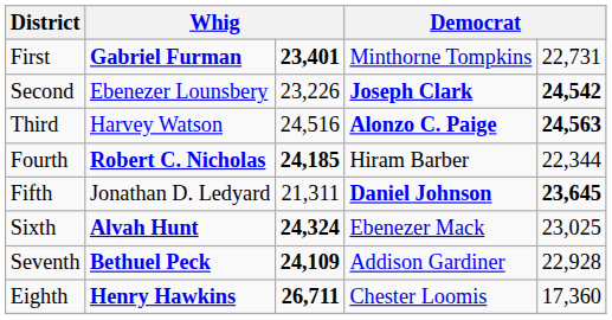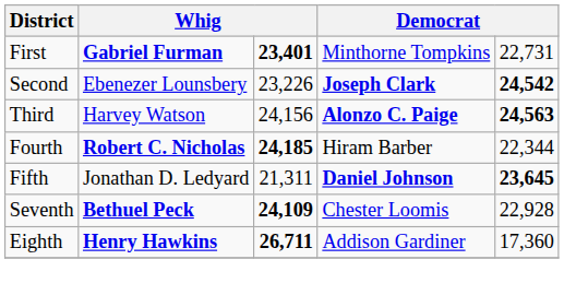 <table class=wikitable>
 <tr bgcolor=lightgrey>
 <th>District</th>
 <th colspan="2" ><a href='#'>Whig</a></th>
 <th colspan="2" ><a href='#'>Democrat</a></th>
 </tr>
 <tr>
 <td>First</td>
 <td><strong><a href='#'>Gabriel Furman</a></strong></td>
 <td align="right"><strong>23,401</strong></td>
 <td><a href='#'>Minthorne Tompkins</a></td>
 <td align="right">22,731</td>
 </tr>
 <tr>
 <td>Second</td>
 <td><a href='#'>Ebenezer Lounsbery</a></td>
 <td align="right">23,226</td>
 <td><strong><a href='#'>Joseph Clark</a></strong></td>
 <td align="right"><strong>24,542</strong></td>
 </tr>
 <tr>
 <td>Third</td>
 <td><a href='#'>Harvey Watson</a></td>
-<td align="right">24,516</td>
+<td align="right">24,156</td>
 <td><strong><a href='#'>Alonzo C. Paige</a></strong></td>
 <td align="right"><strong>24,563</strong></td>
 </tr>
 <tr>
 <td>Fourth</td>
 <td><strong><a href='#'>Robert C. Nicholas</a></strong></td>
 <td align="right"><strong>24,185</strong></td>
 <td>Hiram Barber</td>
 <td align="right">22,344</td>
 </tr>
 <tr>
 <td>Fifth</td>
 <td>Jonathan D. Ledyard</td>
 <td align="right">21,311</td>
 <td><strong><a href='#'>Daniel Johnson</a></strong></td>
 <td align="right"><strong>23,645</strong></td>
 </tr>
 <tr>
-<td>Sixth</td>
-<td><strong><a href='#'>Alvah Hunt</a></strong></td>
-<td align="right"><strong>24,324</strong></td>
-<td><a href='#'>Ebenezer Mack</a></td>
-<td align="right">23,025</td>
-</tr>
-<tr>
 <td>Seventh</td>
 <td><strong><a href='#'>Bethuel Peck</a></strong></td>
 <td align="right"><strong>24,109</strong></td>
-<td><a href='#'>Addison Gardiner</a></td>
+<td><a href='#'>Chester Loomis</a></td>
 <td align="right">22,928</td>
 </tr>
 <tr>
 <td>Eighth</td>
 <td><strong><a href='#'>Henry Hawkins</a></strong></td>
 <td align="right"><strong>26,711</strong></td>
-<td><a href='#'>Chester Loomis</a></td>
+<td><a href='#'>Addison Gardiner</a></td>
 <td align="right">17,360</td>
 </tr>
 <tr>
 </tr>
 </table>
